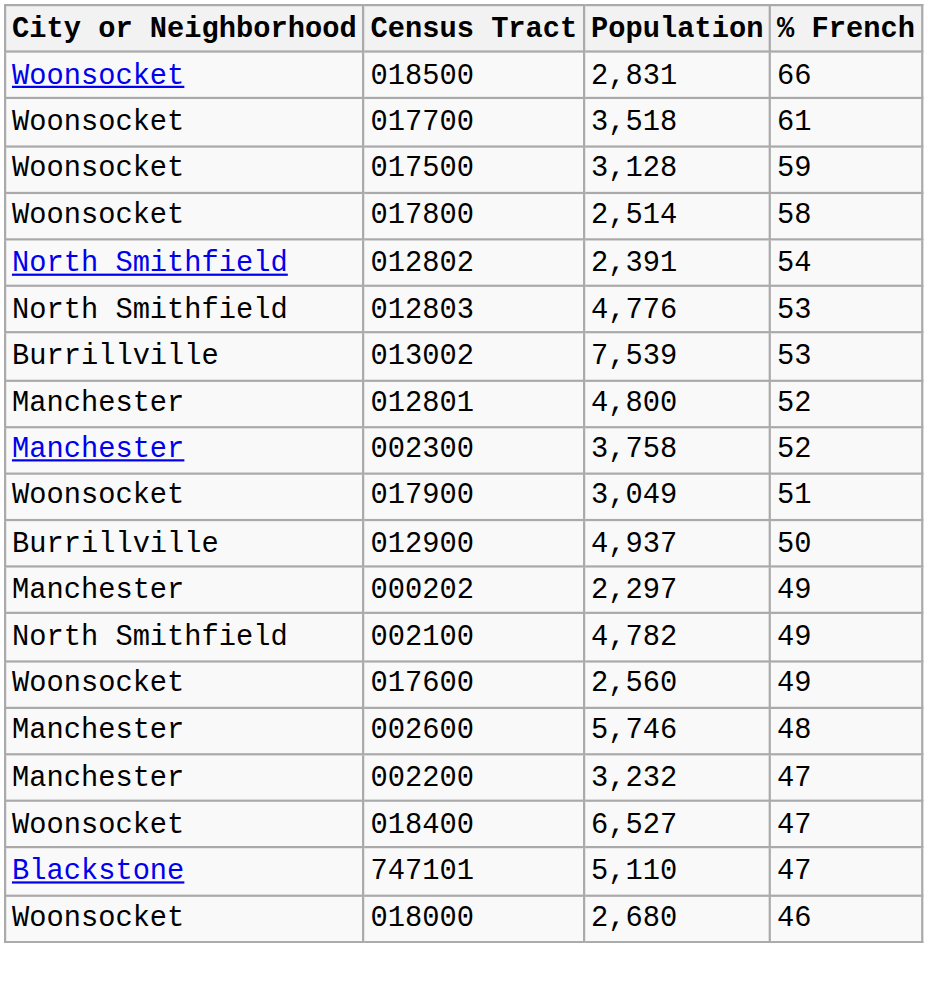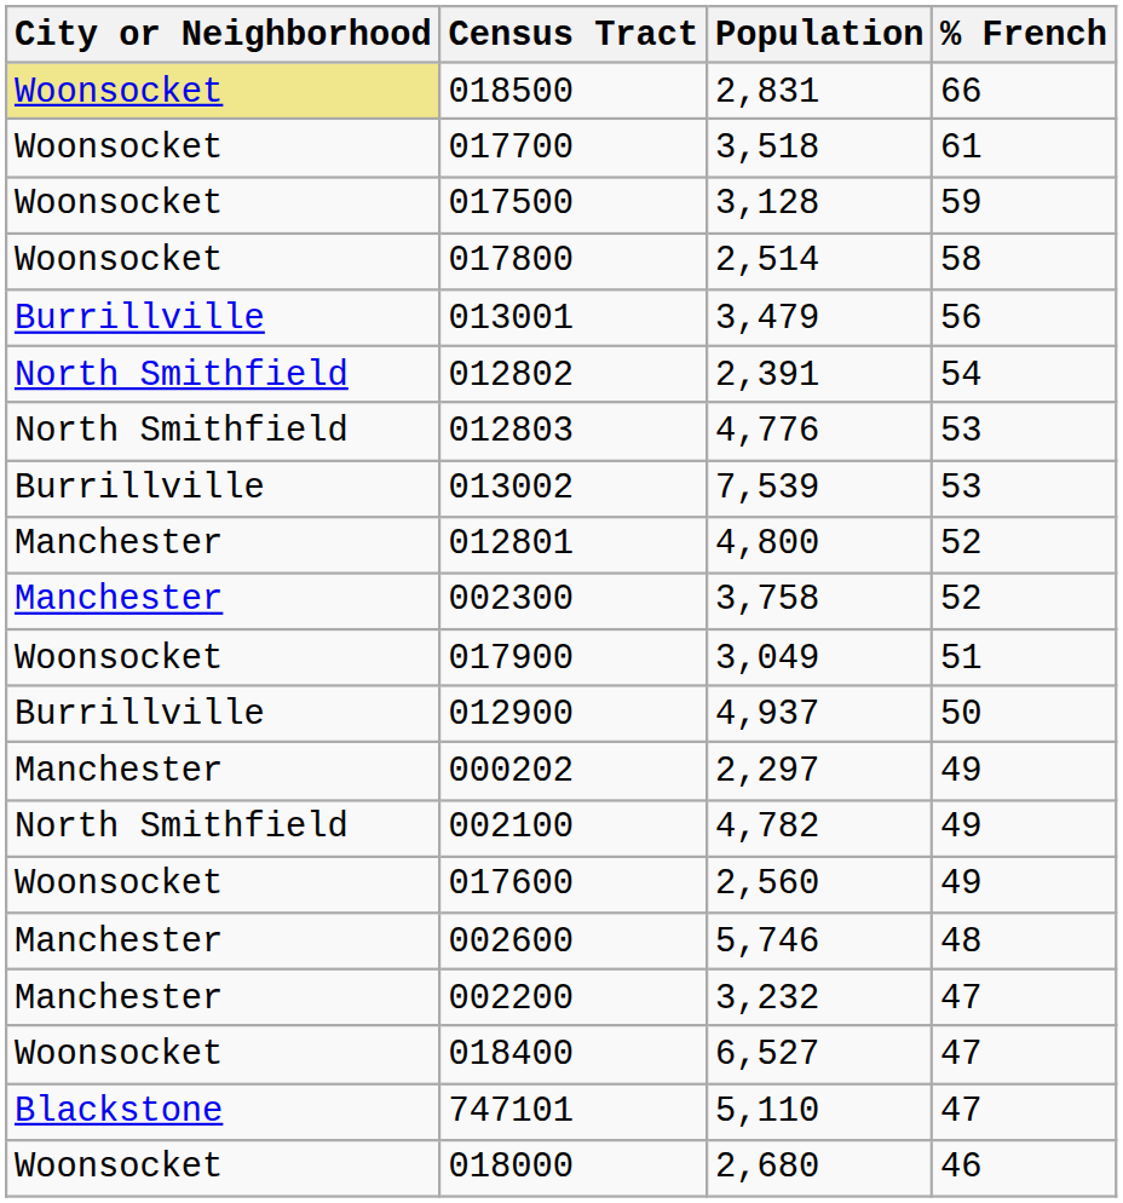 <table class="wikitable collapsible collapsed">
 <tr>
 <th>City or Neighborhood</th>
 <th>Census Tract</th>
 <th>Population</th>
 <th>% French</th>
 </tr>
 <tr>
-<td><a href='#'>Woonsocket</a></td>
+<td style="background: khaki;"><a href='#'>Woonsocket</a></td>
 <td>018500</td>
 <td>2,831</td>
 <td>66</td>
 </tr>
 <tr>
 <td Woonsocket, Rhode Island>Woonsocket</td>
 <td>017700</td>
 <td>3,518</td>
 <td>61</td>
 </tr>
 <tr>
 <td Woonsocket, Rhode Island>Woonsocket</td>
 <td>017500</td>
 <td>3,128</td>
 <td>59</td>
 </tr>
 <tr>
 <td Woonsocket, Rhode Island>Woonsocket</td>
 <td>017800</td>
 <td>2,514</td>
 <td>58</td>
+</tr>
+<tr>
+<td><a href='#'>Burrillville</a></td>
+<td>013001</td>
+<td>3,479</td>
+<td>56</td>
 </tr>
 <tr>
 <td><a href='#'>North Smithfield</a></td>
 <td>012802</td>
 <td>2,391</td>
 <td>54</td>
 </tr>
 <tr>
 <td North Smithfield, Rhode Island>North Smithfield</td>
 <td>012803</td>
 <td>4,776</td>
 <td>53</td>
 </tr>
 <tr>
 <td Burrillville, Rhode Island>Burrillville</td>
 <td>013002</td>
 <td>7,539</td>
 <td>53</td>
 </tr>
 <tr>
 <td Manchester, New Hampshire>Manchester</td>
 <td>012801</td>
 <td>4,800</td>
 <td>52</td>
 </tr>
 <tr>
 <td><a href='#'>Manchester</a></td>
 <td>002300</td>
 <td>3,758</td>
 <td>52</td>
 </tr>
 <tr>
 <td Woonsocket, Rhode Island>Woonsocket</td>
 <td>017900</td>
 <td>3,049</td>
 <td>51</td>
 </tr>
 <tr>
 <td Burrillville, Rhode Island>Burrillville</td>
 <td>012900</td>
 <td>4,937</td>
 <td>50</td>
 </tr>
 <tr>
 <td Manchester, New Hampshire>Manchester</td>
 <td>000202</td>
 <td>2,297</td>
 <td>49</td>
 </tr>
 <tr>
 <td North Smithfield, Rhode Island>North Smithfield</td>
 <td>002100</td>
 <td>4,782</td>
 <td>49</td>
 </tr>
 <tr>
 <td Woonsocket, Rhode Island>Woonsocket</td>
 <td>017600</td>
 <td>2,560</td>
 <td>49</td>
 </tr>
 <tr>
 <td Manchester, New Hampshire>Manchester</td>
 <td>002600</td>
 <td>5,746</td>
 <td>48</td>
 </tr>
 <tr>
 <td Manchester, New Hampshire>Manchester</td>
 <td>002200</td>
 <td>3,232</td>
 <td>47</td>
 </tr>
 <tr>
 <td Woonsocket, Rhode Island>Woonsocket</td>
 <td>018400</td>
 <td>6,527</td>
 <td>47</td>
 </tr>
 <tr>
 <td><a href='#'>Blackstone</a></td>
 <td>747101</td>
 <td>5,110</td>
 <td>47</td>
 </tr>
 <tr>
 <td Woonsocket, Rhode Island>Woonsocket</td>
 <td>018000</td>
 <td>2,680</td>
 <td>46</td>
 </tr>
 </table>
